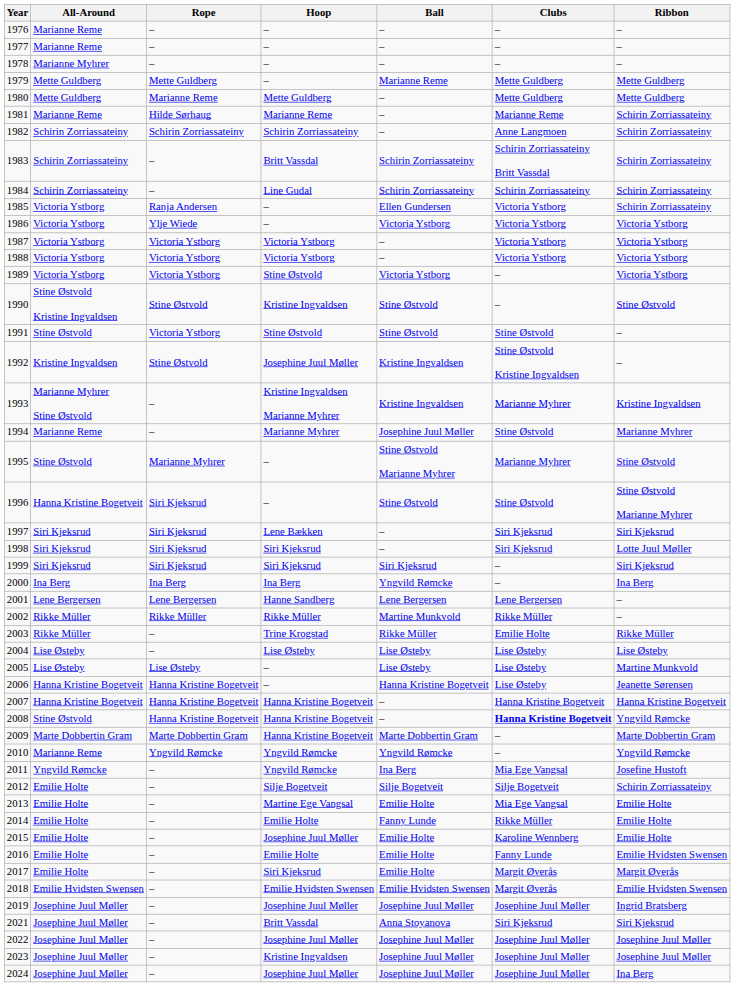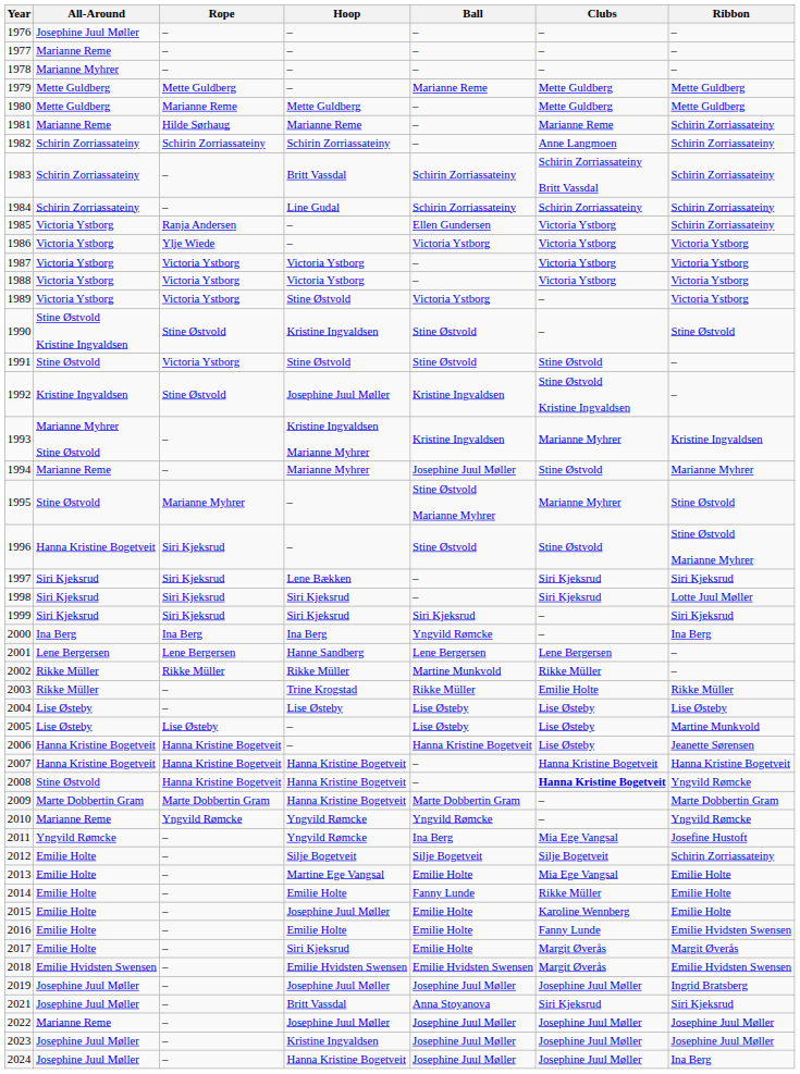 <table class="wikitable">
 <tr>
 <th>Year</th>
 <th>All-Around</th>
 <th>Rope</th>
 <th>Hoop</th>
 <th>Ball</th>
 <th>Clubs</th>
 <th>Ribbon</th>
 </tr>
 <tr>
 <td>1976</td>
-<td><a href='#'>Marianne Reme</a></td>
+<td><a href='#'>Josephine Juul Møller</a></td>
 <td>–</td>
 <td>–</td>
 <td>–</td>
 <td>–</td>
 <td>–</td>
 </tr>
 <tr>
 <td>1977</td>
 <td><a href='#'>Marianne Reme</a></td>
 <td>–</td>
 <td>–</td>
 <td>–</td>
 <td>–</td>
 <td>–</td>
 </tr>
 <tr>
 <td>1978</td>
 <td><a href='#'>Marianne Myhrer</a></td>
 <td>–</td>
 <td>–</td>
 <td>–</td>
 <td>–</td>
 <td>–</td>
 </tr>
 <tr>
 <td>1979</td>
 <td><a href='#'>Mette Guldberg</a></td>
 <td><a href='#'>Mette Guldberg</a></td>
 <td>–</td>
 <td><a href='#'>Marianne Reme</a></td>
 <td><a href='#'>Mette Guldberg</a></td>
 <td><a href='#'>Mette Guldberg</a></td>
 </tr>
 <tr>
 <td>1980</td>
 <td><a href='#'>Mette Guldberg</a></td>
 <td><a href='#'>Marianne Reme</a></td>
 <td><a href='#'>Mette Guldberg</a></td>
 <td>–</td>
 <td><a href='#'>Mette Guldberg</a></td>
 <td><a href='#'>Mette Guldberg</a></td>
 </tr>
 <tr>
 <td>1981</td>
 <td><a href='#'>Marianne Reme</a></td>
 <td><a href='#'>Hilde Sørhaug</a></td>
 <td><a href='#'>Marianne Reme</a></td>
 <td>–</td>
 <td><a href='#'>Marianne Reme</a></td>
 <td><a href='#'>Schirin Zorriassateiny</a></td>
 </tr>
 <tr>
 <td>1982</td>
 <td><a href='#'>Schirin Zorriassateiny</a></td>
 <td><a href='#'>Schirin Zorriassateiny</a></td>
 <td><a href='#'>Schirin Zorriassateiny</a></td>
 <td>–</td>
 <td><a href='#'>Anne Langmoen</a></td>
 <td><a href='#'>Schirin Zorriassateiny</a></td>
 </tr>
 <tr>
 <td>1983</td>
 <td><a href='#'>Schirin Zorriassateiny</a></td>
 <td>–</td>
 <td><a href='#'>Britt Vassdal</a></td>
 <td><a href='#'>Schirin Zorriassateiny</a></td>
 <td><a href='#'>Schirin Zorriassateiny</a><br><br><a href='#'>Britt Vassdal</a></td>
 <td><a href='#'>Schirin Zorriassateiny</a></td>
 </tr>
 <tr>
 <td>1984</td>
 <td><a href='#'>Schirin Zorriassateiny</a></td>
 <td>–</td>
 <td><a href='#'>Line Gudal</a></td>
 <td><a href='#'>Schirin Zorriassateiny</a></td>
 <td><a href='#'>Schirin Zorriassateiny</a></td>
 <td><a href='#'>Schirin Zorriassateiny</a></td>
 </tr>
 <tr>
 <td>1985</td>
 <td><a href='#'>Victoria Ystborg</a></td>
 <td><a href='#'>Ranja Andersen</a></td>
 <td>–</td>
 <td><a href='#'>Ellen Gundersen</a></td>
 <td><a href='#'>Victoria Ystborg</a></td>
 <td><a href='#'>Schirin Zorriassateiny</a></td>
 </tr>
 <tr>
 <td>1986</td>
 <td><a href='#'>Victoria Ystborg</a></td>
 <td><a href='#'>Ylje Wiede</a></td>
 <td>–</td>
 <td><a href='#'>Victoria Ystborg</a></td>
 <td><a href='#'>Victoria Ystborg</a></td>
 <td><a href='#'>Victoria Ystborg</a></td>
 </tr>
 <tr>
 <td>1987</td>
 <td><a href='#'>Victoria Ystborg</a></td>
 <td><a href='#'>Victoria Ystborg</a></td>
 <td><a href='#'>Victoria Ystborg</a></td>
 <td>–</td>
 <td><a href='#'>Victoria Ystborg</a></td>
 <td><a href='#'>Victoria Ystborg</a></td>
 </tr>
 <tr>
 <td>1988</td>
 <td><a href='#'>Victoria Ystborg</a></td>
 <td><a href='#'>Victoria Ystborg</a></td>
 <td><a href='#'>Victoria Ystborg</a></td>
 <td>–</td>
 <td><a href='#'>Victoria Ystborg</a></td>
 <td><a href='#'>Victoria Ystborg</a></td>
 </tr>
 <tr>
 <td>1989</td>
 <td><a href='#'>Victoria Ystborg</a></td>
 <td><a href='#'>Victoria Ystborg</a></td>
 <td><a href='#'>Stine Østvold</a></td>
 <td><a href='#'>Victoria Ystborg</a></td>
 <td>–</td>
 <td><a href='#'>Victoria Ystborg</a></td>
 </tr>
 <tr>
 <td>1990</td>
 <td><a href='#'>Stine Østvold</a><br><br><a href='#'>Kristine Ingvaldsen</a></td>
 <td><a href='#'>Stine Østvold</a></td>
 <td><a href='#'>Kristine Ingvaldsen</a></td>
 <td><a href='#'>Stine Østvold</a></td>
 <td>–</td>
 <td><a href='#'>Stine Østvold</a></td>
 </tr>
 <tr>
 <td>1991</td>
 <td><a href='#'>Stine Østvold</a></td>
 <td><a href='#'>Victoria Ystborg</a></td>
 <td><a href='#'>Stine Østvold</a></td>
 <td><a href='#'>Stine Østvold</a></td>
 <td><a href='#'>Stine Østvold</a></td>
 <td>–</td>
 </tr>
 <tr>
 <td>1992</td>
 <td><a href='#'>Kristine Ingvaldsen</a></td>
 <td><a href='#'>Stine Østvold</a></td>
 <td><a href='#'>Josephine Juul Møller</a></td>
 <td><a href='#'>Kristine Ingvaldsen</a></td>
 <td><a href='#'>Stine Østvold</a><br><br><a href='#'>Kristine Ingvaldsen</a></td>
 <td>–</td>
 </tr>
 <tr>
 <td>1993</td>
 <td><a href='#'>Marianne Myhrer</a><br><br><a href='#'>Stine Østvold</a></td>
 <td>–</td>
 <td><a href='#'>Kristine Ingvaldsen</a><br><br><a href='#'>Marianne Myhrer</a></td>
 <td><a href='#'>Kristine Ingvaldsen</a></td>
 <td><a href='#'>Marianne Myhrer</a></td>
 <td><a href='#'>Kristine Ingvaldsen</a></td>
 </tr>
 <tr>
 <td>1994</td>
 <td><a href='#'>Marianne Reme</a></td>
 <td>–</td>
 <td><a href='#'>Marianne Myhrer</a></td>
 <td><a href='#'>Josephine Juul Møller</a></td>
 <td><a href='#'>Stine Østvold</a></td>
 <td><a href='#'>Marianne Myhrer</a></td>
 </tr>
 <tr>
 <td>1995</td>
 <td><a href='#'>Stine Østvold</a></td>
 <td><a href='#'>Marianne Myhrer</a></td>
 <td>–</td>
 <td><a href='#'>Stine Østvold</a><br><br><a href='#'>Marianne Myhrer</a></td>
 <td><a href='#'>Marianne Myhrer</a></td>
 <td><a href='#'>Stine Østvold</a></td>
 </tr>
 <tr>
 <td>1996</td>
 <td><a href='#'>Hanna Kristine Bogetveit</a></td>
 <td><a href='#'>Siri Kjeksrud</a></td>
 <td>–</td>
 <td><a href='#'>Stine Østvold</a></td>
 <td><a href='#'>Stine Østvold</a></td>
 <td><a href='#'>Stine Østvold</a><br><br><a href='#'>Marianne Myhrer</a></td>
 </tr>
 <tr>
 <td>1997</td>
 <td><a href='#'>Siri Kjeksrud</a></td>
 <td><a href='#'>Siri Kjeksrud</a></td>
 <td><a href='#'>Lene Bækken</a></td>
 <td>–</td>
 <td><a href='#'>Siri Kjeksrud</a></td>
 <td><a href='#'>Siri Kjeksrud</a></td>
 </tr>
 <tr>
 <td>1998</td>
 <td><a href='#'>Siri Kjeksrud</a></td>
 <td><a href='#'>Siri Kjeksrud</a></td>
 <td><a href='#'>Siri Kjeksrud</a></td>
 <td>–</td>
 <td><a href='#'>Siri Kjeksrud</a></td>
 <td><a href='#'>Lotte Juul Møller</a></td>
 </tr>
 <tr>
 <td>1999</td>
 <td><a href='#'>Siri Kjeksrud</a></td>
 <td><a href='#'>Siri Kjeksrud</a></td>
 <td><a href='#'>Siri Kjeksrud</a></td>
 <td><a href='#'>Siri Kjeksrud</a></td>
 <td>–</td>
 <td><a href='#'>Siri Kjeksrud</a></td>
 </tr>
 <tr>
 <td>2000</td>
 <td><a href='#'>Ina Berg</a></td>
 <td><a href='#'>Ina Berg</a></td>
 <td><a href='#'>Ina Berg</a></td>
 <td><a href='#'>Yngvild Rømcke</a></td>
 <td>–</td>
 <td><a href='#'>Ina Berg</a></td>
 </tr>
 <tr>
 <td>2001</td>
 <td><a href='#'>Lene Bergersen</a></td>
 <td><a href='#'>Lene Bergersen</a></td>
 <td><a href='#'>Hanne Sandberg</a></td>
 <td><a href='#'>Lene Bergersen</a></td>
 <td><a href='#'>Lene Bergersen</a></td>
 <td>–</td>
 </tr>
 <tr>
 <td>2002</td>
 <td><a href='#'>Rikke Müller</a></td>
 <td><a href='#'>Rikke Müller</a></td>
 <td><a href='#'>Rikke Müller</a></td>
 <td><a href='#'>Martine Munkvold</a></td>
 <td><a href='#'>Rikke Müller</a></td>
 <td>–</td>
 </tr>
 <tr>
 <td>2003</td>
 <td><a href='#'>Rikke Müller</a></td>
 <td>–</td>
 <td><a href='#'>Trine Krogstad</a></td>
 <td><a href='#'>Rikke Müller</a></td>
 <td><a href='#'>Emilie Holte</a></td>
 <td><a href='#'>Rikke Müller</a></td>
 </tr>
 <tr>
 <td>2004</td>
 <td><a href='#'>Lise Østeby</a></td>
 <td>–</td>
 <td><a href='#'>Lise Østeby</a></td>
 <td><a href='#'>Lise Østeby</a></td>
 <td><a href='#'>Lise Østeby</a></td>
 <td><a href='#'>Lise Østeby</a></td>
 </tr>
 <tr>
 <td>2005</td>
 <td><a href='#'>Lise Østeby</a></td>
 <td><a href='#'>Lise Østeby</a></td>
 <td>–</td>
 <td><a href='#'>Lise Østeby</a></td>
 <td><a href='#'>Lise Østeby</a></td>
 <td><a href='#'>Martine Munkvold</a></td>
 </tr>
 <tr>
 <td>2006</td>
 <td><a href='#'>Hanna Kristine Bogetveit</a></td>
 <td><a href='#'>Hanna Kristine Bogetveit</a></td>
 <td>–</td>
 <td><a href='#'>Hanna Kristine Bogetveit</a></td>
 <td><a href='#'>Lise Østeby</a></td>
 <td><a href='#'>Jeanette Sørensen</a></td>
 </tr>
 <tr>
 <td>2007</td>
 <td><a href='#'>Hanna Kristine Bogetveit</a></td>
 <td><a href='#'>Hanna Kristine Bogetveit</a></td>
 <td><a href='#'>Hanna Kristine Bogetveit</a></td>
 <td>–</td>
 <td><a href='#'>Hanna Kristine Bogetveit</a></td>
 <td><a href='#'>Hanna Kristine Bogetveit</a></td>
 </tr>
 <tr>
 <td>2008</td>
 <td><a href='#'>Stine Østvold</a></td>
 <td><a href='#'>Hanna Kristine Bogetveit</a></td>
 <td><a href='#'>Hanna Kristine Bogetveit</a></td>
 <td>–</td>
 <td><strong><a href='#'>Hanna Kristine Bogetveit</a></strong></td>
 <td><a href='#'>Yngvild Rømcke</a></td>
 </tr>
 <tr>
 <td>2009</td>
 <td><a href='#'>Marte Dobbertin Gram</a></td>
 <td><a href='#'>Marte Dobbertin Gram</a></td>
 <td><a href='#'>Hanna Kristine Bogetveit</a></td>
 <td><a href='#'>Marte Dobbertin Gram</a></td>
 <td>–</td>
 <td><a href='#'>Marte Dobbertin Gram</a></td>
 </tr>
 <tr>
 <td>2010</td>
 <td><a href='#'>Marianne Reme</a></td>
 <td><a href='#'>Yngvild Rømcke</a></td>
 <td><a href='#'>Yngvild Rømcke</a></td>
 <td><a href='#'>Yngvild Rømcke</a></td>
 <td>–</td>
 <td><a href='#'>Yngvild Rømcke</a></td>
 </tr>
 <tr>
 <td>2011</td>
 <td><a href='#'>Yngvild Rømcke</a></td>
 <td>–</td>
 <td><a href='#'>Yngvild Rømcke</a></td>
 <td><a href='#'>Ina Berg</a></td>
 <td><a href='#'>Mia Ege Vangsal</a></td>
 <td><a href='#'>Josefine Hustoft</a></td>
 </tr>
 <tr>
 <td>2012</td>
 <td><a href='#'>Emilie Holte</a></td>
 <td>–</td>
 <td><a href='#'>Silje Bogetveit</a></td>
 <td><a href='#'>Silje Bogetveit</a></td>
 <td><a href='#'>Silje Bogetveit</a></td>
 <td><a href='#'>Schirin Zorriassateiny</a></td>
 </tr>
 <tr>
 <td>2013</td>
 <td><a href='#'>Emilie Holte</a></td>
 <td>–</td>
 <td><a href='#'>Martine Ege Vangsal</a></td>
 <td><a href='#'>Emilie Holte</a></td>
 <td><a href='#'>Mia Ege Vangsal</a></td>
 <td><a href='#'>Emilie Holte</a></td>
 </tr>
 <tr>
 <td>2014</td>
 <td><a href='#'>Emilie Holte</a></td>
 <td>–</td>
 <td><a href='#'>Emilie Holte</a></td>
 <td><a href='#'>Fanny Lunde</a></td>
 <td><a href='#'>Rikke Müller</a></td>
 <td><a href='#'>Emilie Holte</a></td>
 </tr>
 <tr>
 <td>2015</td>
 <td><a href='#'>Emilie Holte</a></td>
 <td>–</td>
 <td><a href='#'>Josephine Juul Møller</a></td>
 <td><a href='#'>Emilie Holte</a></td>
 <td><a href='#'>Karoline Wennberg</a></td>
 <td><a href='#'>Emilie Holte</a></td>
 </tr>
 <tr>
 <td>2016</td>
 <td><a href='#'>Emilie Holte</a></td>
 <td>–</td>
 <td><a href='#'>Emilie Holte</a></td>
 <td><a href='#'>Emilie Holte</a></td>
 <td><a href='#'>Fanny Lunde</a></td>
 <td><a href='#'>Emilie Hvidsten Swensen</a></td>
 </tr>
 <tr>
 <td>2017</td>
 <td><a href='#'>Emilie Holte</a></td>
 <td>–</td>
 <td><a href='#'>Siri Kjeksrud</a></td>
 <td><a href='#'>Emilie Holte</a></td>
 <td><a href='#'>Margit Øverås</a></td>
 <td><a href='#'>Margit Øverås</a></td>
 </tr>
 <tr>
 <td>2018</td>
 <td><a href='#'>Emilie Hvidsten Swensen</a></td>
 <td>–</td>
 <td><a href='#'>Emilie Hvidsten Swensen</a></td>
 <td><a href='#'>Emilie Hvidsten Swensen</a></td>
 <td><a href='#'>Margit Øverås</a></td>
 <td><a href='#'>Emilie Hvidsten Swensen</a></td>
 </tr>
 <tr>
 <td>2019</td>
 <td><a href='#'>Josephine Juul Møller</a></td>
 <td>–</td>
 <td><a href='#'>Josephine Juul Møller</a></td>
 <td><a href='#'>Josephine Juul Møller</a></td>
 <td><a href='#'>Josephine Juul Møller</a></td>
 <td><a href='#'>Ingrid Bratsberg</a></td>
 </tr>
 <tr>
 <td>2021</td>
 <td><a href='#'>Josephine Juul Møller</a></td>
 <td>–</td>
 <td><a href='#'>Britt Vassdal</a></td>
 <td><a href='#'>Anna Stoyanova</a></td>
 <td><a href='#'>Siri Kjeksrud</a></td>
 <td><a href='#'>Siri Kjeksrud</a></td>
 </tr>
 <tr>
 <td>2022</td>
-<td><a href='#'>Josephine Juul Møller</a></td>
+<td><a href='#'>Marianne Reme</a></td>
 <td>–</td>
 <td><a href='#'>Josephine Juul Møller</a></td>
 <td><a href='#'>Josephine Juul Møller</a></td>
 <td><a href='#'>Josephine Juul Møller</a></td>
 <td><a href='#'>Josephine Juul Møller</a></td>
 </tr>
 <tr>
 <td>2023</td>
 <td><a href='#'>Josephine Juul Møller</a></td>
 <td>–</td>
 <td><a href='#'>Kristine Ingvaldsen</a></td>
 <td><a href='#'>Josephine Juul Møller</a></td>
 <td><a href='#'>Josephine Juul Møller</a></td>
 <td><a href='#'>Josephine Juul Møller</a></td>
 </tr>
 <tr>
 <td>2024</td>
 <td><a href='#'>Josephine Juul Møller</a></td>
 <td>–</td>
-<td><a href='#'>Josephine Juul Møller</a></td>
+<td><a href='#'>Hanna Kristine Bogetveit</a></td>
 <td><a href='#'>Josephine Juul Møller</a></td>
 <td><a href='#'>Josephine Juul Møller</a></td>
 <td><a href='#'>Ina Berg</a></td>
 </tr>
 </table>
